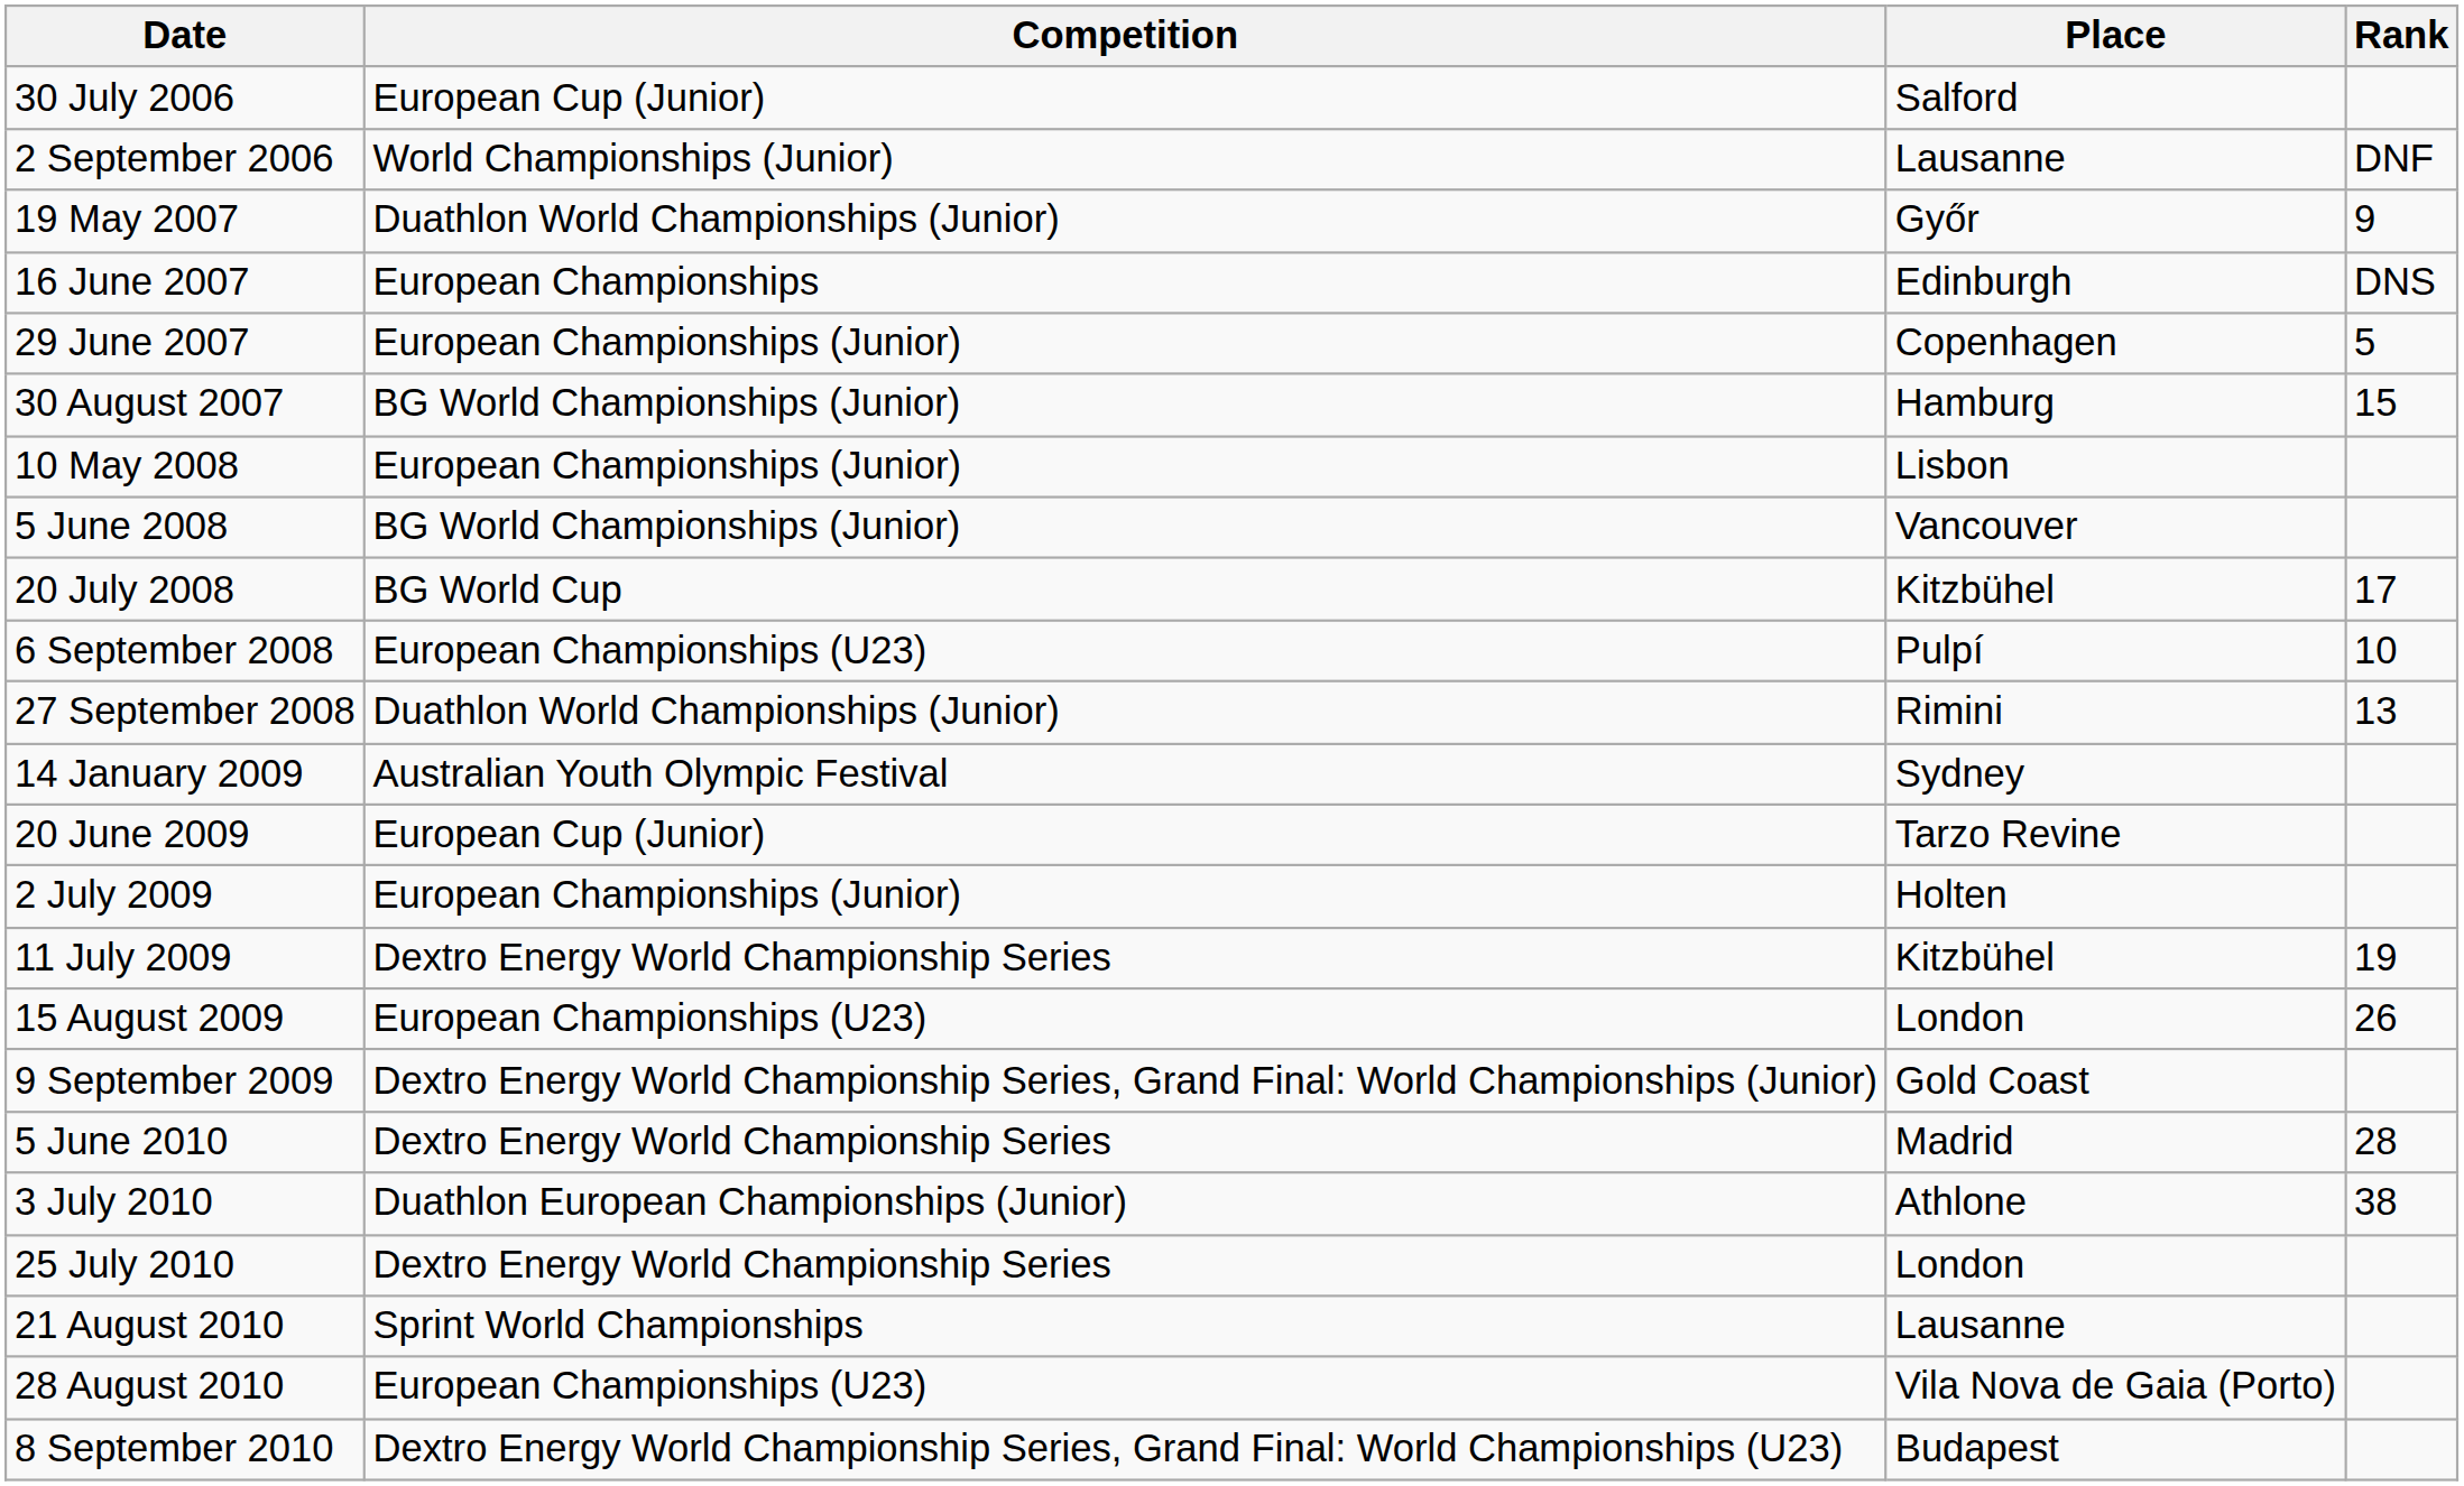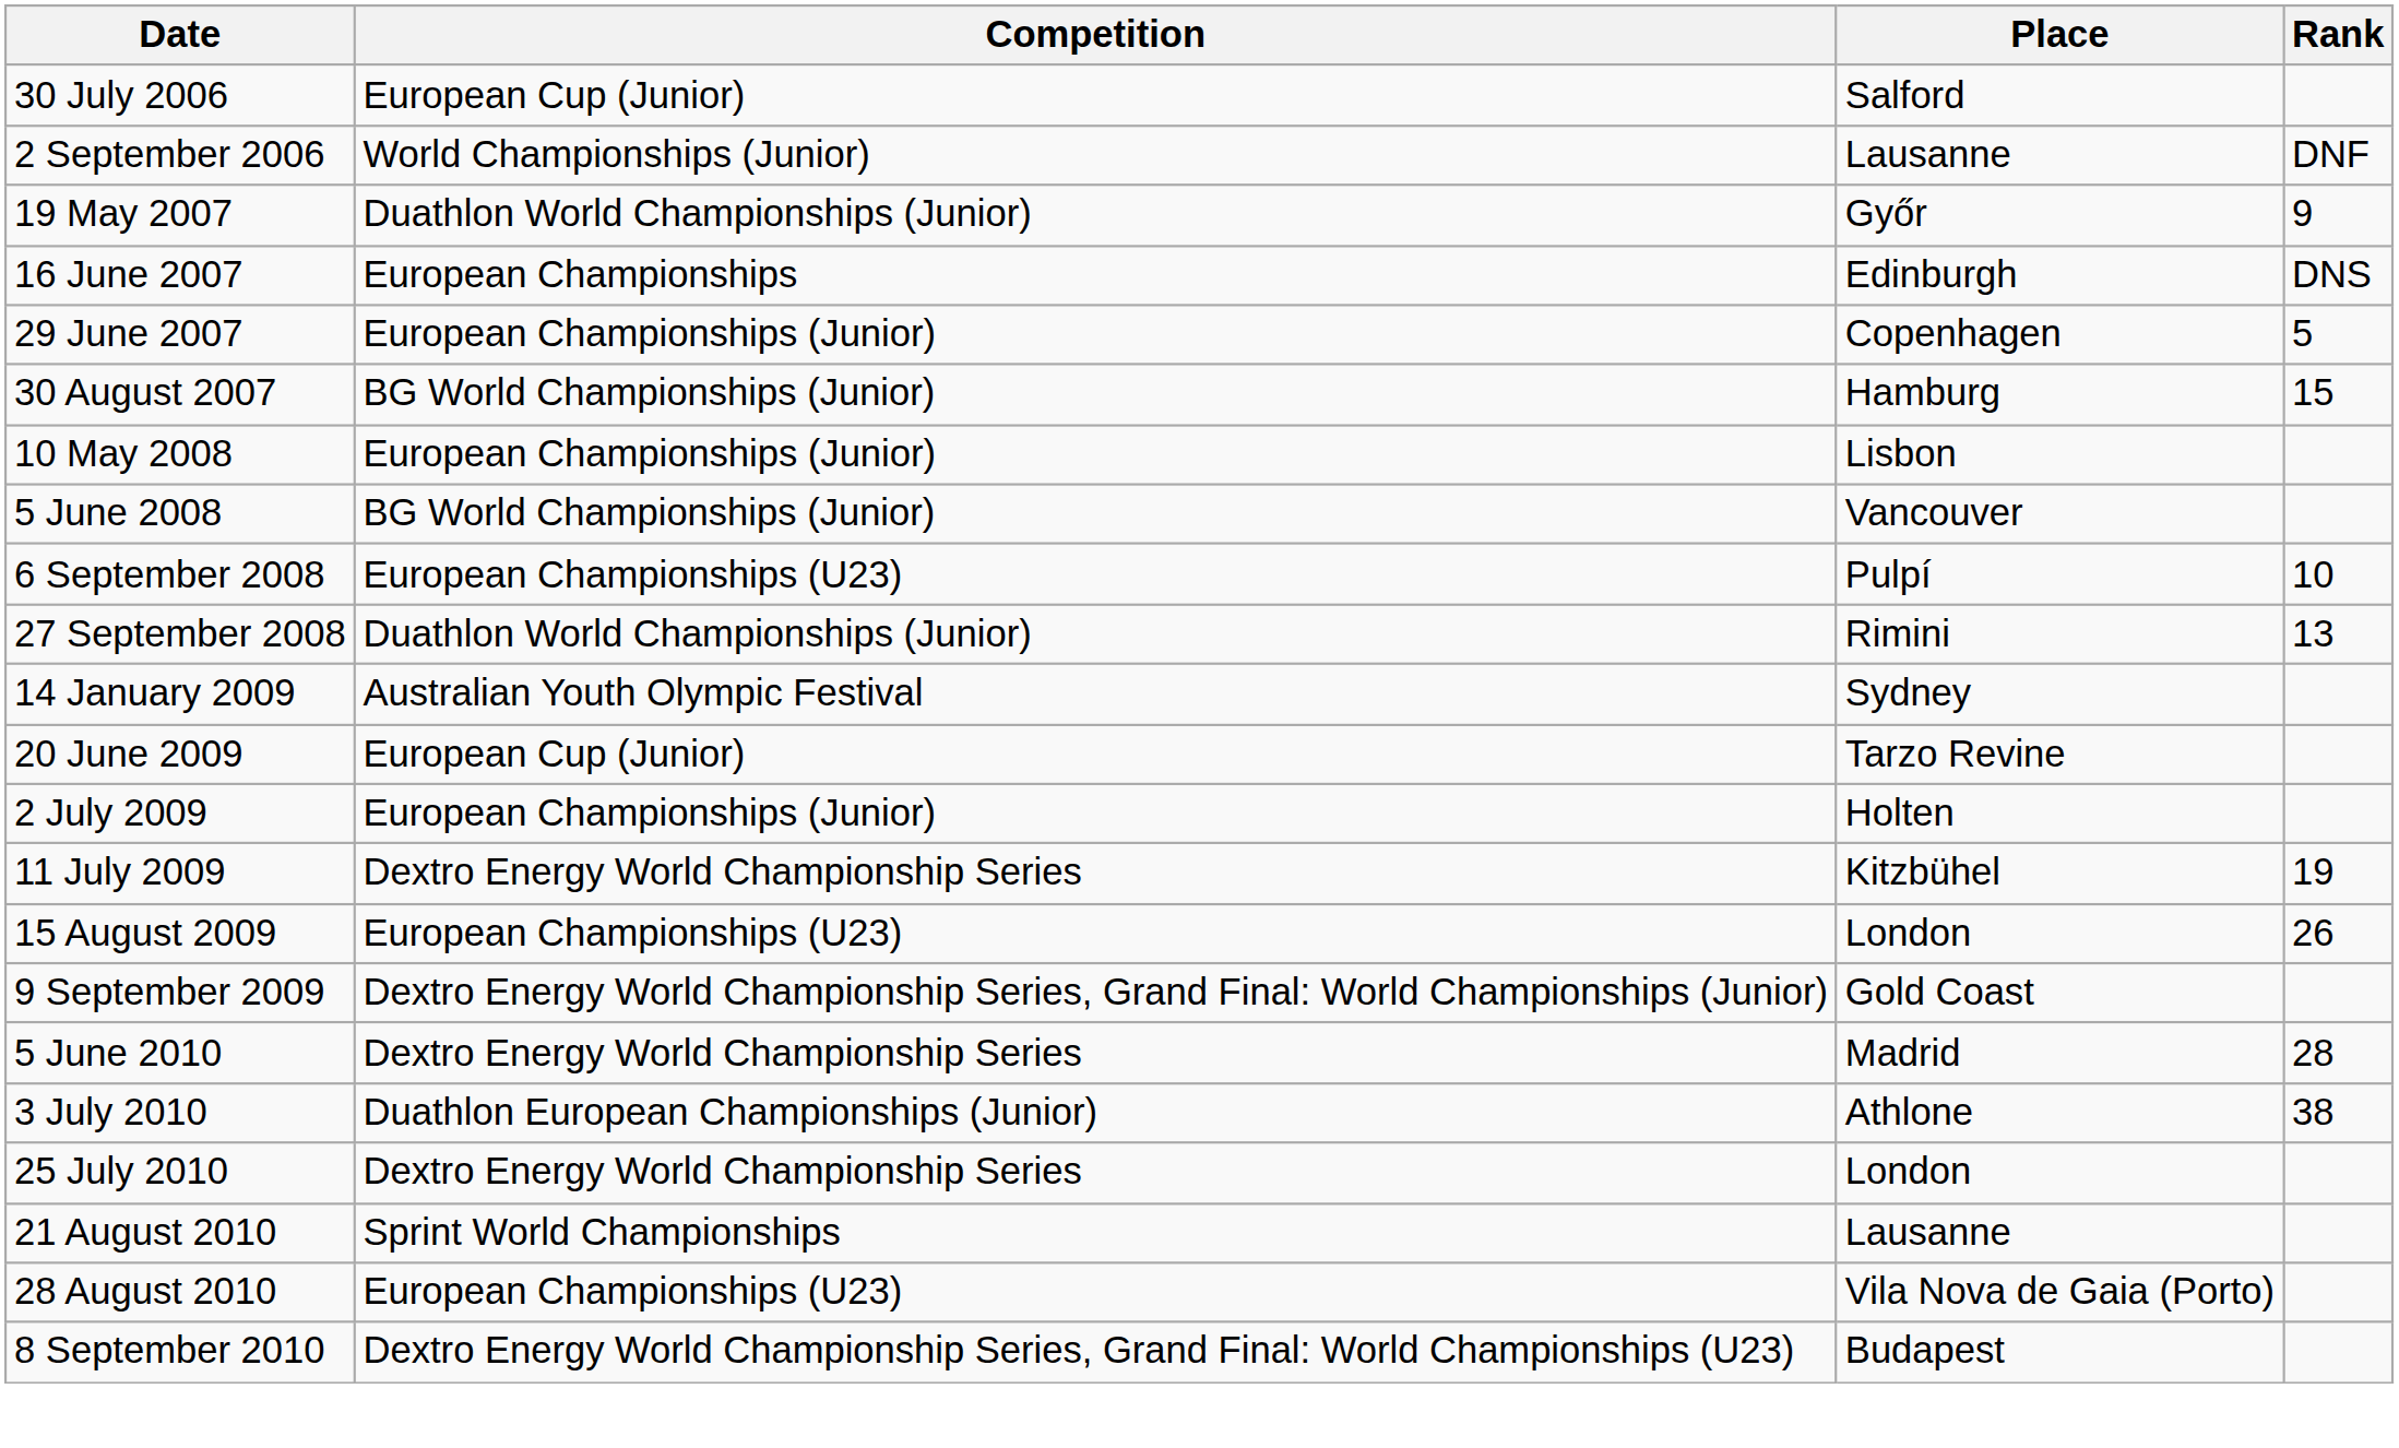 <table class="wikitable sortable">
 <tr>
 <th>Date</th>
 <th>Competition</th>
 <th>Place</th>
 <th data-sort-type="number">Rank</th>
 </tr>
 <tr>
 <td>30 July 2006</td>
 <td>European Cup (Junior)</td>
 <td>Salford</td>
 <td></td>
 </tr>
 <tr>
 <td>2 September 2006</td>
 <td>World Championships (Junior)</td>
 <td>Lausanne</td>
 <td>DNF</td>
 </tr>
 <tr>
 <td>19 May 2007</td>
 <td>Duathlon World Championships (Junior)</td>
 <td>Győr</td>
 <td>9</td>
 </tr>
 <tr>
 <td>16 June 2007</td>
 <td>European Championships</td>
 <td>Edinburgh</td>
 <td>DNS</td>
 </tr>
 <tr>
 <td>29 June 2007</td>
 <td>European Championships (Junior)</td>
 <td>Copenhagen</td>
 <td>5</td>
 </tr>
 <tr>
 <td>30 August 2007</td>
 <td>BG World Championships (Junior)</td>
 <td>Hamburg</td>
 <td>15</td>
 </tr>
 <tr>
 <td>10 May 2008</td>
 <td>European Championships (Junior)</td>
 <td>Lisbon</td>
 <td></td>
 </tr>
 <tr>
 <td>5 June 2008</td>
 <td>BG World Championships (Junior)</td>
 <td>Vancouver</td>
 <td></td>
-</tr>
-<tr>
-<td>20 July 2008</td>
-<td>BG World Cup</td>
-<td>Kitzbühel</td>
-<td>17</td>
 </tr>
 <tr>
 <td>6 September 2008</td>
 <td>European Championships (U23)</td>
 <td>Pulpí</td>
 <td>10</td>
 </tr>
 <tr>
 <td style="white-space: nowrap;">27 September 2008</td>
 <td>Duathlon World Championships (Junior)</td>
 <td>Rimini</td>
 <td>13</td>
 </tr>
 <tr>
 <td>14 January 2009</td>
 <td>Australian Youth Olympic Festival</td>
 <td>Sydney</td>
 <td></td>
 </tr>
 <tr>
 <td>20 June 2009</td>
 <td>European Cup (Junior)</td>
 <td>Tarzo Revine</td>
 <td></td>
 </tr>
 <tr>
 <td>2 July 2009</td>
 <td>European Championships (Junior)</td>
 <td>Holten</td>
 <td></td>
 </tr>
 <tr>
 <td>11 July 2009</td>
 <td>Dextro Energy World Championship Series</td>
 <td>Kitzbühel</td>
 <td>19</td>
 </tr>
 <tr>
 <td>15 August 2009</td>
 <td>European Championships (U23)</td>
 <td>London</td>
 <td>26</td>
 </tr>
 <tr>
 <td>9 September 2009</td>
 <td>Dextro Energy World Championship Series, Grand Final: World Championships (Junior)</td>
 <td>Gold Coast</td>
 <td></td>
 </tr>
 <tr>
 <td>5 June 2010</td>
 <td>Dextro Energy World Championship Series</td>
 <td>Madrid</td>
 <td>28</td>
 </tr>
 <tr>
 <td>3 July 2010</td>
 <td>Duathlon European Championships (Junior)</td>
 <td>Athlone</td>
 <td>38</td>
 </tr>
 <tr>
 <td>25 July 2010</td>
 <td>Dextro Energy World Championship Series</td>
 <td>London</td>
 <td></td>
 </tr>
 <tr>
 <td>21 August 2010</td>
 <td>Sprint World Championships</td>
 <td>Lausanne</td>
 <td></td>
 </tr>
 <tr>
 <td>28 August 2010</td>
 <td>European Championships (U23)</td>
 <td style="white-space: nowrap;">Vila Nova de Gaia (Porto)</td>
 <td></td>
 </tr>
 <tr>
 <td>8 September 2010</td>
 <td>Dextro Energy World Championship Series, Grand Final: World Championships (U23)</td>
 <td>Budapest</td>
 <td></td>
 </tr>
 </table>
